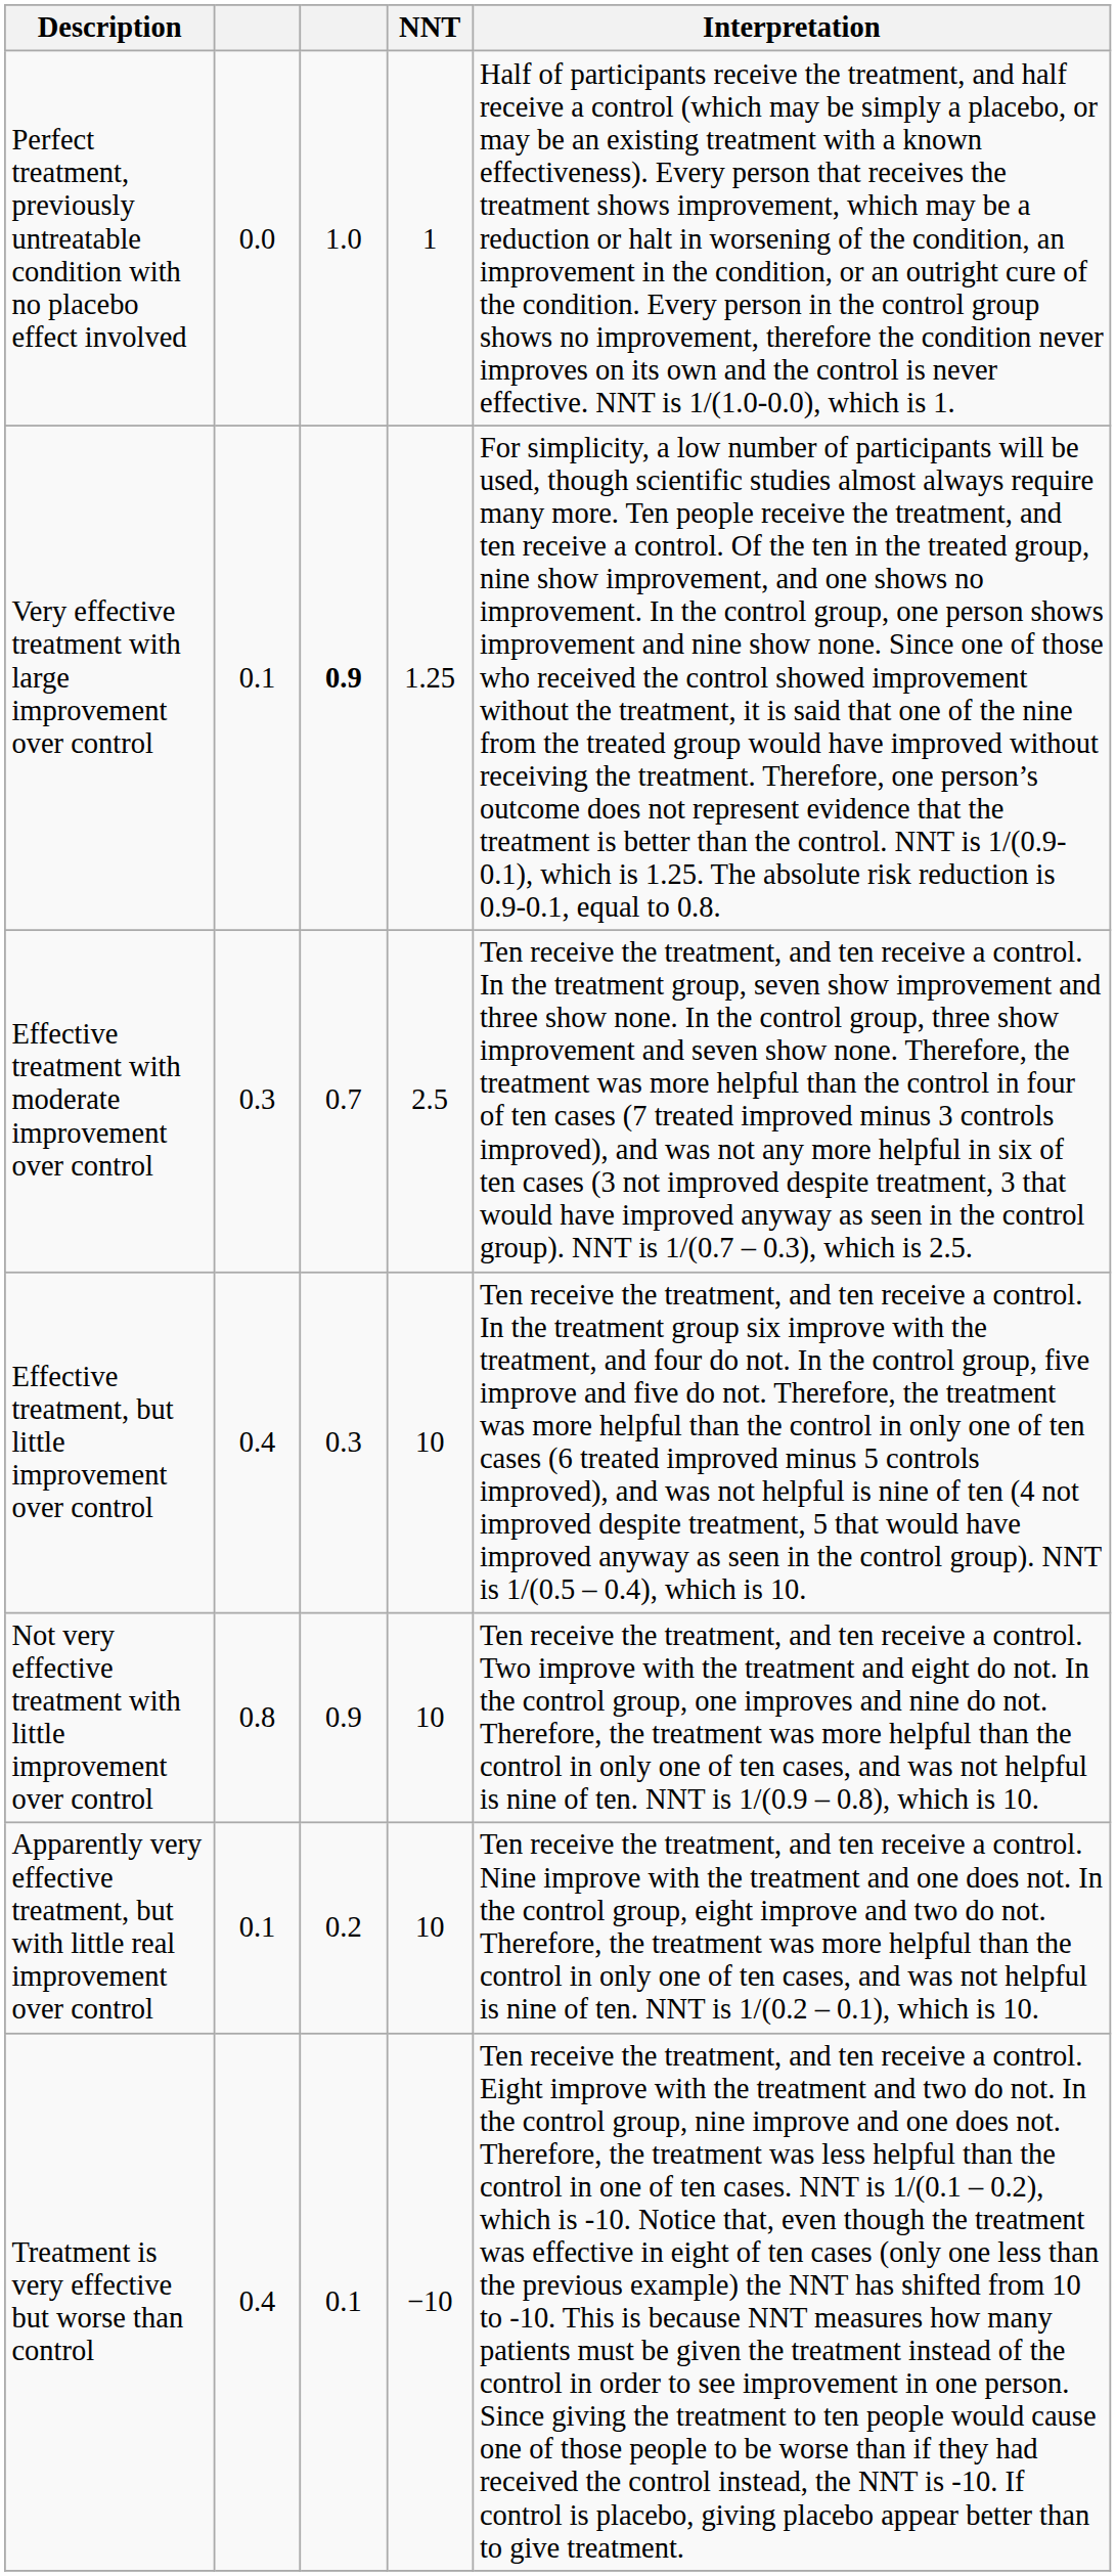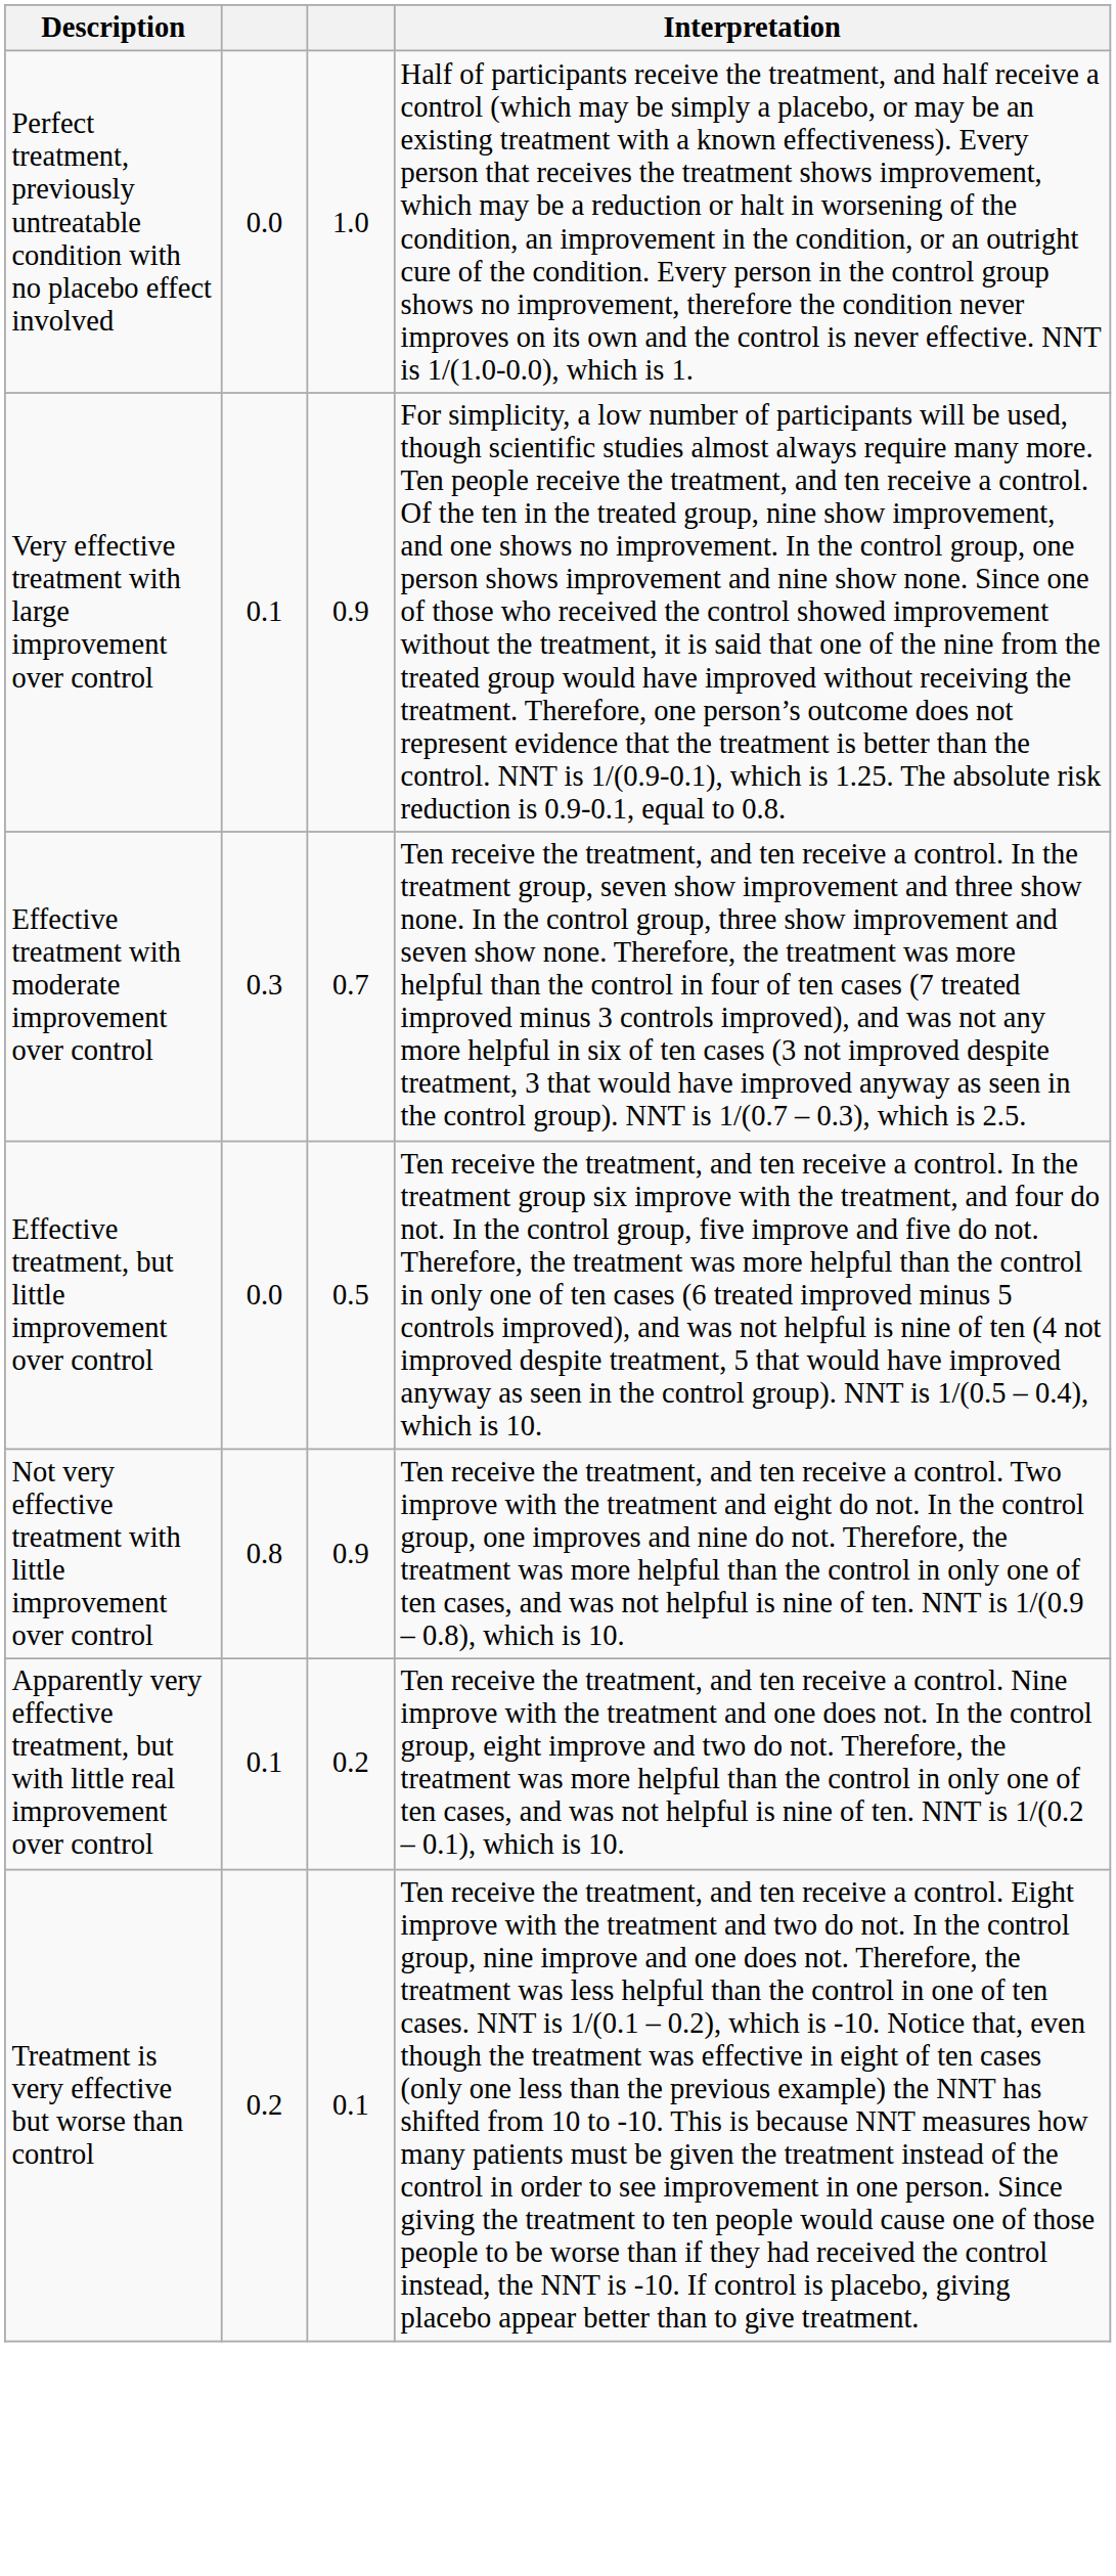 <table class="wikitable">
 <tr>
 <th>Description</th>
 <th width=40></th>
 <th width="40"></th>
-<th width="40">NNT</th>
 <th>Interpretation</th>
 </tr>
 <tr>
 <td>Perfect treatment, previously untreatable condition with no placebo effect involved</td>
 <td align=center>0.0</td>
 <td align=center>1.0</td>
-<td align=center>1</td>
 <td>Half of participants receive the treatment, and half receive a control (which may be simply a placebo, or may be an existing treatment with a known effectiveness). Every person that receives the treatment shows improvement, which may be a reduction or halt in worsening of the condition, an improvement in the condition, or an outright cure of the condition. Every person in the control group shows no improvement, therefore the condition never improves on its own and the control is never effective. NNT is 1/(1.0-0.0), which is 1.</td>
 </tr>
 <tr>
 <td>Very effective treatment with large improvement over control</td>
 <td align=center>0.1</td>
-<td align=center><strong>0.9</strong></td>
-<td align=center>1.25</td>
+<td align=center>0.9</td>
 <td>For simplicity, a low number of participants will be used, though scientific studies almost always require many more. Ten people receive the treatment, and ten receive a control. Of the ten in the treated group, nine show improvement, and one shows no improvement. In the control group, one person shows improvement and nine show none. Since one of those who received the control showed improvement without the treatment, it is said that one of the nine from the treated group would have improved without receiving the treatment. Therefore, one person’s outcome does not represent evidence that the treatment is better than the control. NNT is 1/(0.9-0.1), which is 1.25. The absolute risk reduction is 0.9-0.1, equal to 0.8.</td>
 </tr>
 <tr>
 <td>Effective treatment with moderate improvement over control</td>
 <td align=center>0.3</td>
 <td align=center>0.7</td>
-<td align=center>2.5</td>
 <td>Ten receive the treatment, and ten receive a control. In the treatment group, seven show improvement and three show none. In the control group, three show improvement and seven show none. Therefore, the treatment was more helpful than the control in four of ten cases (7 treated improved minus 3 controls improved), and was not any more helpful in six of ten cases (3 not improved despite treatment, 3 that would have improved anyway as seen in the control group). NNT is 1/(0.7 – 0.3), which is 2.5.</td>
 </tr>
 <tr>
 <td>Effective treatment, but little improvement over control</td>
-<td align=center>0.4</td>
-<td align=center>0.3</td>
-<td align=center>10</td>
+<td align=center>0.0</td>
+<td align=center>0.5</td>
 <td>Ten receive the treatment, and ten receive a control. In the treatment group six improve with the treatment, and four do not. In the control group, five improve and five do not. Therefore, the treatment was more helpful than the control in only one of ten cases (6 treated improved minus 5 controls improved), and was not helpful is nine of ten (4 not improved despite treatment, 5 that would have improved anyway as seen in the control group). NNT is 1/(0.5 – 0.4), which is 10.</td>
 </tr>
 <tr>
 <td>Not very effective treatment with little improvement over control</td>
 <td align=center>0.8</td>
 <td align=center>0.9</td>
-<td align=center>10</td>
 <td>Ten receive the treatment, and ten receive a control. Two improve with the treatment and eight do not. In the control group, one improves and nine do not. Therefore, the treatment was more helpful than the control in only one of ten cases, and was not helpful is nine of ten. NNT is 1/(0.9 – 0.8), which is 10.</td>
 </tr>
 <tr>
 <td>Apparently very effective treatment, but with little real improvement over control</td>
 <td align=center>0.1</td>
 <td align=center>0.2</td>
-<td align=center>10</td>
 <td>Ten receive the treatment, and ten receive a control. Nine improve with the treatment and one does not. In the control group, eight improve and two do not. Therefore, the treatment was more helpful than the control in only one of ten cases, and was not helpful is nine of ten. NNT is 1/(0.2 – 0.1), which is 10.</td>
 </tr>
 <tr>
 <td>Treatment is very effective but worse than control</td>
-<td align=center>0.4</td>
+<td align=center>0.2</td>
 <td align="center">0.1</td>
-<td align="center">−10</td>
 <td>Ten receive the treatment, and ten receive a control. Eight improve with the treatment and two do not. In the control group, nine improve and one does not. Therefore, the treatment was less helpful than the control in one of ten cases. NNT is 1/(0.1 – 0.2), which is -10. Notice that, even though the treatment was effective in eight of ten cases (only one less than the previous example) the NNT has shifted from 10 to -10. This is because NNT measures how many patients must be given the treatment instead of the control in order to see improvement in one person. Since giving the treatment to ten people would cause one of those people to be worse than if they had received the control instead, the NNT is -10. If control is placebo, giving placebo appear better than to give treatment.</td>
 </tr>
 </table>
